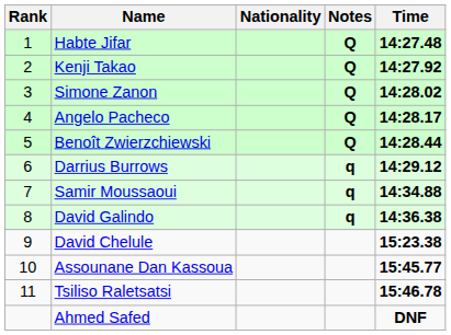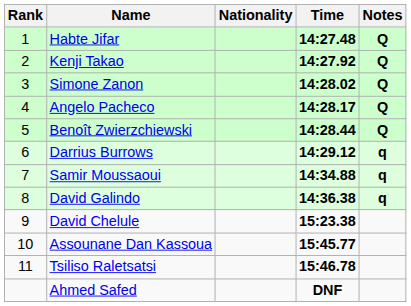 <table class="wikitable sortable" style="text-align:center">
 <tr>
 <th>Rank</th>
 <th>Name</th>
 <th>Nationality</th>
+<th>Time</th>
 <th>Notes</th>
-<th>Time</th>
 </tr>
 <tr bgcolor=ccffcc>
 <td>1</td>
 <td align=left><a href='#'>Habte Jifar</a></td>
 <td align=left></td>
+<td><strong>14:27.48</strong></td>
 <td><strong>Q</strong></td>
-<td><strong>14:27.48</strong></td>
 </tr>
 <tr bgcolor=ccffcc>
 <td>2</td>
 <td align=left><a href='#'>Kenji Takao</a></td>
 <td align=left></td>
+<td><strong>14:27.92</strong></td>
 <td><strong>Q</strong></td>
-<td><strong>14:27.92</strong></td>
 </tr>
 <tr bgcolor=ccffcc>
 <td>3</td>
 <td align=left><a href='#'>Simone Zanon</a></td>
 <td align=left></td>
+<td><strong>14:28.02</strong></td>
 <td><strong>Q</strong></td>
-<td><strong>14:28.02</strong></td>
 </tr>
 <tr bgcolor=ccffcc>
 <td>4</td>
 <td align=left><a href='#'>Angelo Pacheco</a></td>
 <td align=left></td>
+<td><strong>14:28.17</strong></td>
 <td><strong>Q</strong></td>
-<td><strong>14:28.17</strong></td>
 </tr>
 <tr bgcolor=ccffcc>
 <td>5</td>
 <td align=left><a href='#'>Benoît Zwierzchiewski</a></td>
 <td align=left></td>
+<td><strong>14:28.44</strong></td>
 <td><strong>Q</strong></td>
-<td><strong>14:28.44</strong></td>
 </tr>
 <tr bgcolor=ddffdd>
 <td>6</td>
 <td align=left><a href='#'>Darrius Burrows</a></td>
 <td align=left></td>
+<td><strong>14:29.12</strong></td>
 <td><strong>q</strong></td>
-<td><strong>14:29.12</strong></td>
 </tr>
 <tr bgcolor=ddffdd>
 <td>7</td>
 <td align=left><a href='#'>Samir Moussaoui</a></td>
 <td align=left></td>
+<td><strong>14:34.88</strong></td>
 <td><strong>q</strong></td>
-<td><strong>14:34.88</strong></td>
 </tr>
 <tr bgcolor=ddffdd>
 <td>8</td>
 <td align=left><a href='#'>David Galindo</a></td>
 <td align=left></td>
+<td><strong>14:36.38</strong></td>
 <td><strong>q</strong></td>
-<td><strong>14:36.38</strong></td>
 </tr>
 <tr>
 <td>9</td>
 <td align=left><a href='#'>David Chelule</a></td>
 <td align=left></td>
+<td><strong>15:23.38</strong></td>
 <td></td>
-<td><strong>15:23.38</strong></td>
 </tr>
 <tr>
 <td>10</td>
 <td align=left><a href='#'>Assounane Dan Kassoua</a></td>
 <td align=left></td>
+<td><strong>15:45.77</strong></td>
 <td></td>
-<td><strong>15:45.77</strong></td>
 </tr>
 <tr>
 <td>11</td>
 <td align=left><a href='#'>Tsiliso Raletsatsi</a></td>
 <td align=left></td>
+<td><strong>15:46.78</strong></td>
 <td></td>
-<td><strong>15:46.78</strong></td>
 </tr>
 <tr>
 <td></td>
 <td align=left><a href='#'>Ahmed Safed</a></td>
 <td align=left></td>
+<td><strong>DNF</strong></td>
 <td></td>
-<td><strong>DNF</strong></td>
 </tr>
 </table>
